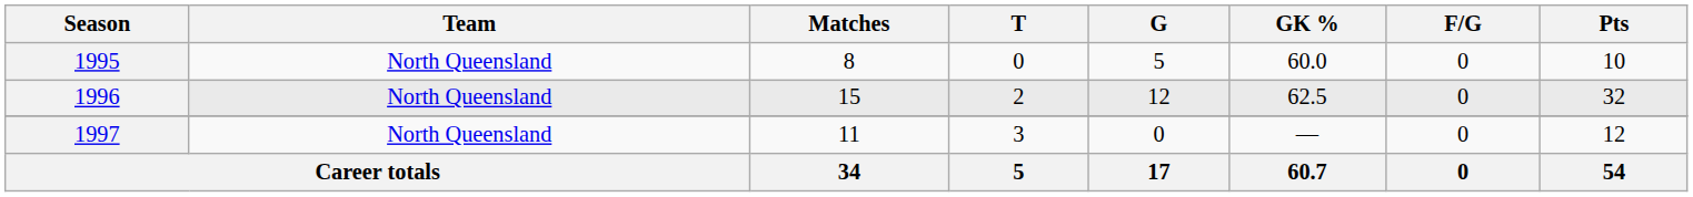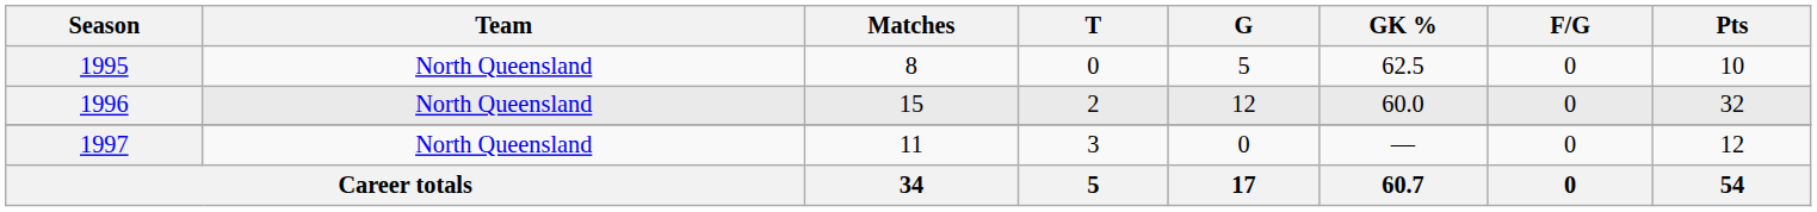 <table class="wikitable sortable"  style="font-size:90%; text-align:center; width:85%;">
 <tr>
 <th width=2%>Season</th>
 <th width=8%>Team</th>
 <th width=2%>Matches</th>
 <th width=2%>T</th>
 <th width=2%>G</th>
 <th width=2%>GK %</th>
 <th width=2%>F/G</th>
 <th width=2%>Pts</th>
 </tr>
 <tr>
 <th scope="row" style="text-align:center; font-weight:normal"><a href='#'>1995</a></th>
 <td style="text-align:center;"> <a href='#'>North Queensland</a></td>
 <td>8</td>
 <td>0</td>
 <td>5</td>
-<td>60.0</td>
+<td>62.5</td>
 <td>0</td>
 <td>10</td>
 </tr>
 <tr style="background-color: #EAEAEA">
 <th scope="row" style="text-align:center; font-weight:normal"><a href='#'>1996</a></th>
 <td style="text-align:center;"> <a href='#'>North Queensland</a></td>
 <td>15</td>
 <td>2</td>
 <td>12</td>
-<td>62.5</td>
+<td>60.0</td>
 <td>0</td>
 <td>32</td>
 </tr>
 <tr>
 </tr>
 <tr>
 <th scope="row" style="text-align:center; font-weight:normal"><a href='#'>1997</a></th>
 <td style="text-align:center;"> <a href='#'>North Queensland</a></td>
 <td>11</td>
 <td>3</td>
 <td>0</td>
 <td>—</td>
 <td>0</td>
 <td>12</td>
 </tr>
 <tr class="sortbottom">
 <th colspan=2>Career totals</th>
 <th>34</th>
 <th>5</th>
 <th>17</th>
 <th>60.7</th>
 <th>0</th>
 <th>54</th>
 </tr>
 </table>
